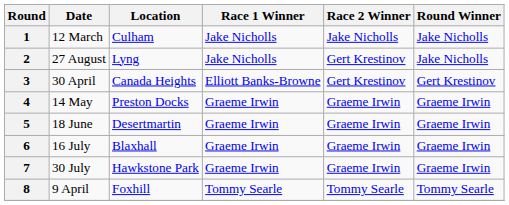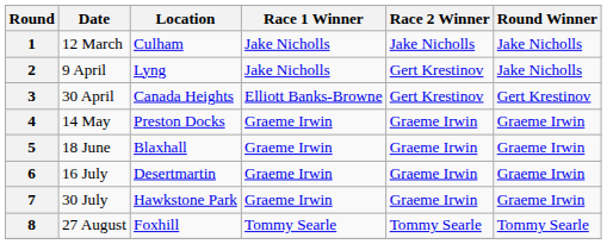 <table class="wikitable" style="font-size: 85%;">
 <tr>
 <th>Round</th>
 <th>Date</th>
 <th>Location</th>
 <th>Race 1 Winner</th>
 <th>Race 2 Winner</th>
 <th>Round Winner</th>
 </tr>
 <tr>
 <th>1</th>
 <td>12 March</td>
 <td> <a href='#'>Culham</a></td>
 <td> <a href='#'>Jake Nicholls</a></td>
 <td> <a href='#'>Jake Nicholls</a></td>
 <td> <a href='#'>Jake Nicholls</a></td>
 </tr>
 <tr>
 <th>2</th>
-<td>27 August</td>
+<td>9 April</td>
 <td> <a href='#'>Lyng</a></td>
 <td> <a href='#'>Jake Nicholls</a></td>
 <td> <a href='#'>Gert Krestinov</a></td>
 <td> <a href='#'>Jake Nicholls</a></td>
 </tr>
 <tr>
 <th>3</th>
 <td>30 April</td>
 <td> <a href='#'>Canada Heights</a></td>
 <td> <a href='#'>Elliott Banks-Browne</a></td>
 <td> <a href='#'>Gert Krestinov</a></td>
 <td> <a href='#'>Gert Krestinov</a></td>
 </tr>
 <tr>
 <th>4</th>
 <td>14 May</td>
 <td> <a href='#'>Preston Docks</a></td>
 <td> <a href='#'>Graeme Irwin</a></td>
 <td> <a href='#'>Graeme Irwin</a></td>
 <td> <a href='#'>Graeme Irwin</a></td>
 </tr>
 <tr>
 <th>5</th>
 <td>18 June</td>
-<td> <a href='#'>Desertmartin</a></td>
+<td> <a href='#'>Blaxhall</a></td>
 <td> <a href='#'>Graeme Irwin</a></td>
 <td> <a href='#'>Graeme Irwin</a></td>
 <td> <a href='#'>Graeme Irwin</a></td>
 </tr>
 <tr>
 <th>6</th>
 <td>16 July</td>
-<td> <a href='#'>Blaxhall</a></td>
+<td> <a href='#'>Desertmartin</a></td>
 <td> <a href='#'>Graeme Irwin</a></td>
 <td> <a href='#'>Graeme Irwin</a></td>
 <td> <a href='#'>Graeme Irwin</a></td>
 </tr>
 <tr>
 <th>7</th>
 <td>30 July</td>
 <td> <a href='#'>Hawkstone Park</a></td>
 <td> <a href='#'>Graeme Irwin</a></td>
 <td> <a href='#'>Graeme Irwin</a></td>
 <td> <a href='#'>Graeme Irwin</a></td>
 </tr>
 <tr>
 <th>8</th>
-<td>9 April</td>
+<td>27 August</td>
 <td> <a href='#'>Foxhill</a></td>
 <td> <a href='#'>Tommy Searle</a></td>
 <td> <a href='#'>Tommy Searle</a></td>
 <td> <a href='#'>Tommy Searle</a></td>
 </tr>
 <tr>
 </tr>
 </table>
